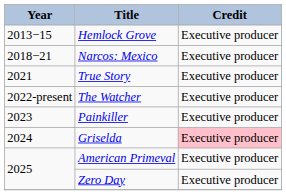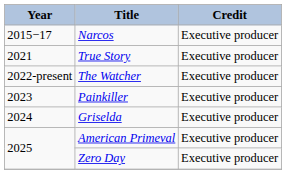 <table class="wikitable" style="font-size:95%;">
 <tr>
 <th style="background:#B0C4DE;">Year</th>
 <th style="background:#B0C4DE;">Title</th>
 <th style="background:#B0C4DE;">Credit</th>
 </tr>
 <tr>
-<td>2013−15</td>
-<td><em><a href='#'>Hemlock Grove</a></em></td>
-<td>Executive producer</td>
-</tr>
-<tr>
-<td>2018−21</td>
-<td><em><a href='#'>Narcos: Mexico</a></em></td>
+<td>2015−17</td>
+<td><em><a href='#'>Narcos</a></em></td>
 <td>Executive producer</td>
 </tr>
 <tr>
 <td>2021</td>
 <td><em><a href='#'>True Story</a></em></td>
 <td>Executive producer</td>
 </tr>
 <tr>
 <td>2022-present</td>
 <td><em><a href='#'>The Watcher</a></em></td>
 <td>Executive producer</td>
 </tr>
 <tr>
 <td>2023</td>
 <td><em><a href='#'>Painkiller</a></em></td>
 <td>Executive producer</td>
 </tr>
 <tr>
 <td>2024</td>
 <td><em><a href='#'>Griselda</a></em></td>
-<td style="background: pink;">Executive producer</td>
+<td>Executive producer</td>
 </tr>
 <tr>
 <td rowspan=2>2025</td>
 <td><em><a href='#'>American Primeval</a></em></td>
 <td>Executive producer</td>
 </tr>
 <tr>
 <td><em><a href='#'>Zero Day</a></em></td>
 <td>Executive producer</td>
 </tr>
 <tr>
 </tr>
 </table>
